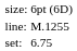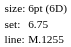 <table style="margin-left:40px;">
 <tr>
 <td>size:</td>
 <td>6pt (6D)</td>
 </tr>
 <tr>
+<td>set:</td>
+<td>6.75</td>
+</tr>
+<tr>
 <td>line:</td>
 <td>M.1255</td>
 </tr>
-<tr>
-<td>set:</td>
-<td>6.75</td>
-</tr>
 </table>
